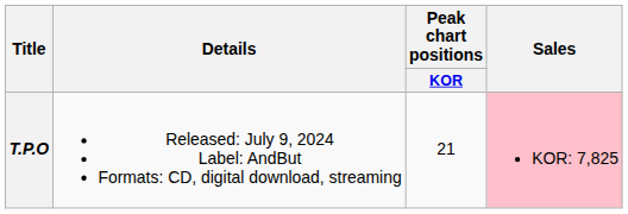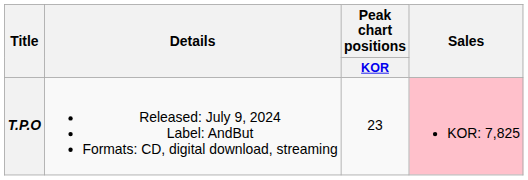 <table class="wikitable plainrowheaders" style="text-align:center;">
 <tr>
 <th scope="col" rowspan="2">Title</th>
 <th scope="col" rowspan="2">Details</th>
 <th scope="col" colspan="1">Peak chart positions</th>
 <th scope="col" rowspan="2">Sales</th>
 </tr>
 <tr>
 <th scope="col" style="font-size:90%; width:3em"><a href='#'>KOR</a><br></th>
 </tr>
 <tr>
 <th scope="row"><em>T.P.O</em></th>
 <td><br><ul><li>Released: July 9, 2024</li><li>Label: AndBut</li><li>Formats: CD, digital download, streaming</li></ul></td>
-<td>21</td>
+<td>23</td>
 <td style="background: pink;"><br><ul><li>KOR: 7,825</li></ul></td>
 </tr>
 </table>
